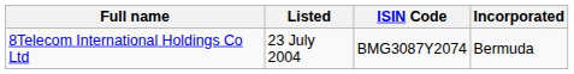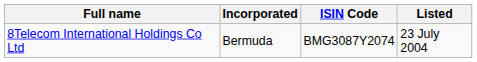 <table class="wikitable">
 <tr>
 <th>Full name</th>
+<th>Incorporated</th>
+<th><a href='#'>ISIN</a> Code</th>
 <th>Listed</th>
-<th><a href='#'>ISIN</a> Code</th>
-<th>Incorporated</th>
 </tr>
 <tr>
 <td><a href='#'>8Telecom International Holdings Co Ltd</a></td>
+<td>Bermuda</td>
+<td>BMG3087Y2074</td>
 <td>23 July 2004</td>
-<td>BMG3087Y2074</td>
-<td>Bermuda</td>
 </tr>
 </table>
